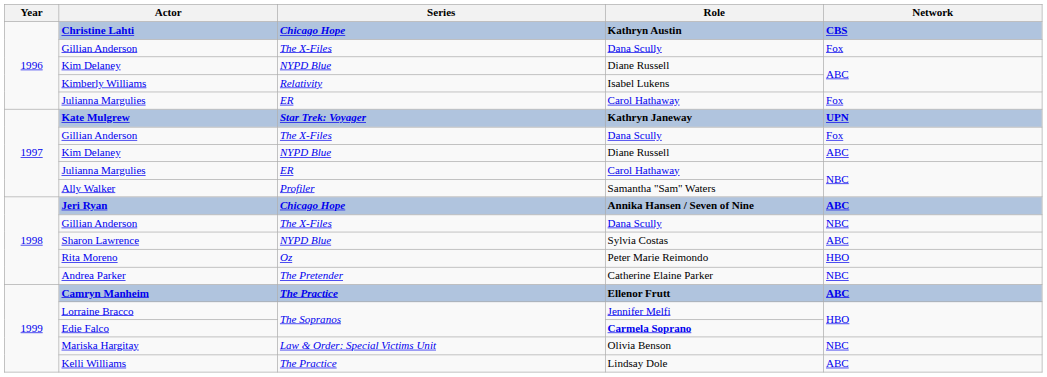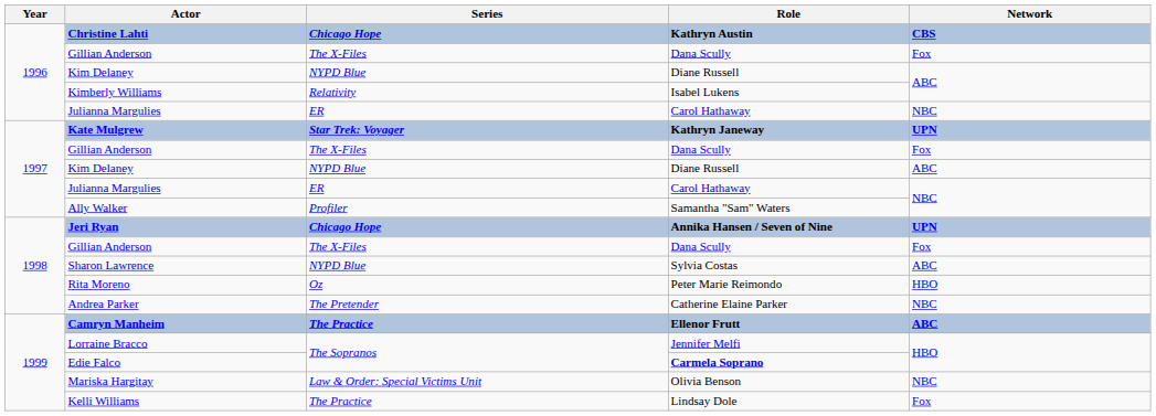 <table class="wikitable" width="95%" cellpadding="5">
 <tr>
 <th width="5%">Year</th>
 <th width="20%">Actor</th>
 <th width="30%">Series</th>
 <th width="20%">Role</th>
 <th width="20%">Network</th>
 </tr>
 <tr>
 <td rowspan="5" style="text-align:center;"><a href='#'>1996</a></td>
 <td style="background:#B0C4DE;"><strong><a href='#'>Christine Lahti</a></strong></td>
 <td style="background:#B0C4DE;"><strong><em><a href='#'>Chicago Hope</a></em></strong></td>
 <td style="background:#B0C4DE;"><strong>Kathryn Austin</strong></td>
 <td style="background:#B0C4DE;"><strong><a href='#'>CBS</a></strong></td>
 </tr>
 <tr>
 <td><a href='#'>Gillian Anderson</a></td>
 <td><em><a href='#'>The X-Files</a></em></td>
 <td><a href='#'>Dana Scully</a></td>
 <td><a href='#'>Fox</a></td>
 </tr>
 <tr>
 <td><a href='#'>Kim Delaney</a></td>
 <td><em><a href='#'>NYPD Blue</a></em></td>
 <td>Diane Russell</td>
 <td rowspan="2"><a href='#'>ABC</a></td>
 </tr>
 <tr>
 <td><a href='#'>Kimberly Williams</a></td>
 <td><em><a href='#'>Relativity</a></em></td>
 <td>Isabel Lukens</td>
 </tr>
 <tr>
 <td><a href='#'>Julianna Margulies</a></td>
 <td><em><a href='#'>ER</a></em></td>
 <td><a href='#'>Carol Hathaway</a></td>
-<td><a href='#'>Fox</a></td>
+<td><a href='#'>NBC</a></td>
 </tr>
 <tr>
 <td rowspan="5" style="text-align:center;"><a href='#'>1997</a></td>
 <td style="background:#B0C4DE;"><strong><a href='#'>Kate Mulgrew</a></strong></td>
 <td style="background:#B0C4DE;"><strong><em><a href='#'>Star Trek: Voyager</a></em></strong></td>
 <td style="background:#B0C4DE;"><strong>Kathryn Janeway</strong></td>
 <td style="background:#B0C4DE;"><strong><a href='#'>UPN</a></strong></td>
 </tr>
 <tr>
 <td><a href='#'>Gillian Anderson</a></td>
 <td><em><a href='#'>The X-Files</a></em></td>
 <td><a href='#'>Dana Scully</a></td>
 <td><a href='#'>Fox</a></td>
 </tr>
 <tr>
 <td><a href='#'>Kim Delaney</a></td>
 <td><em><a href='#'>NYPD Blue</a></em></td>
 <td>Diane Russell</td>
 <td><a href='#'>ABC</a></td>
 </tr>
 <tr>
 <td><a href='#'>Julianna Margulies</a></td>
 <td><em><a href='#'>ER</a></em></td>
 <td><a href='#'>Carol Hathaway</a></td>
 <td rowspan="2"><a href='#'>NBC</a></td>
 </tr>
 <tr>
 <td><a href='#'>Ally Walker</a></td>
 <td><em><a href='#'>Profiler</a></em></td>
 <td>Samantha "Sam" Waters</td>
 </tr>
 <tr>
 <td rowspan="5" style="text-align:center;"><a href='#'>1998</a></td>
 <td style="background:#B0C4DE;"><strong><a href='#'>Jeri Ryan</a></strong></td>
 <td style="background:#B0C4DE;"><strong><em><a href='#'>Chicago Hope</a></em></strong></td>
 <td style="background:#B0C4DE;"><strong>Annika Hansen / Seven of Nine</strong></td>
-<td style="background:#B0C4DE;"><strong><a href='#'>ABC</a></strong></td>
+<td style="background:#B0C4DE;"><strong><a href='#'>UPN</a></strong></td>
 </tr>
 <tr>
 <td><a href='#'>Gillian Anderson</a></td>
 <td><em><a href='#'>The X-Files</a></em></td>
 <td><a href='#'>Dana Scully</a></td>
-<td><a href='#'>NBC</a></td>
+<td><a href='#'>Fox</a></td>
 </tr>
 <tr>
 <td><a href='#'>Sharon Lawrence</a></td>
 <td><em><a href='#'>NYPD Blue</a></em></td>
 <td>Sylvia Costas</td>
 <td><a href='#'>ABC</a></td>
 </tr>
 <tr>
 <td><a href='#'>Rita Moreno</a></td>
 <td><em><a href='#'>Oz</a></em></td>
 <td>Peter Marie Reimondo</td>
 <td><a href='#'>HBO</a></td>
 </tr>
 <tr>
 <td><a href='#'>Andrea Parker</a></td>
 <td><em><a href='#'>The Pretender</a></em></td>
 <td>Catherine Elaine Parker</td>
 <td><a href='#'>NBC</a></td>
 </tr>
 <tr>
 <td rowspan="5" style="text-align:center;"><a href='#'>1999</a></td>
 <td style="background:#B0C4DE;"><strong><a href='#'>Camryn Manheim</a></strong></td>
 <td style="background:#B0C4DE;"><strong><em><a href='#'>The Practice</a></em></strong></td>
 <td style="background:#B0C4DE;"><strong>Ellenor Frutt</strong></td>
 <td style="background:#B0C4DE;"><strong><a href='#'>ABC</a></strong></td>
 </tr>
 <tr>
 <td><a href='#'>Lorraine Bracco</a></td>
 <td rowspan=2><em><a href='#'>The Sopranos</a></em></td>
 <td><a href='#'>Jennifer Melfi</a></td>
 <td rowspan="2"><a href='#'>HBO</a></td>
 </tr>
 <tr>
 <td><a href='#'>Edie Falco</a></td>
 <td><strong><a href='#'>Carmela Soprano</a></strong></td>
 </tr>
 <tr>
 <td><a href='#'>Mariska Hargitay</a></td>
 <td><em><a href='#'>Law & Order: Special Victims Unit</a></em></td>
 <td>Olivia Benson</td>
 <td><a href='#'>NBC</a></td>
 </tr>
 <tr>
 <td><a href='#'>Kelli Williams</a></td>
 <td><em><a href='#'>The Practice</a></em></td>
 <td>Lindsay Dole</td>
-<td><a href='#'>ABC</a></td>
+<td><a href='#'>Fox</a></td>
 </tr>
 </table>
